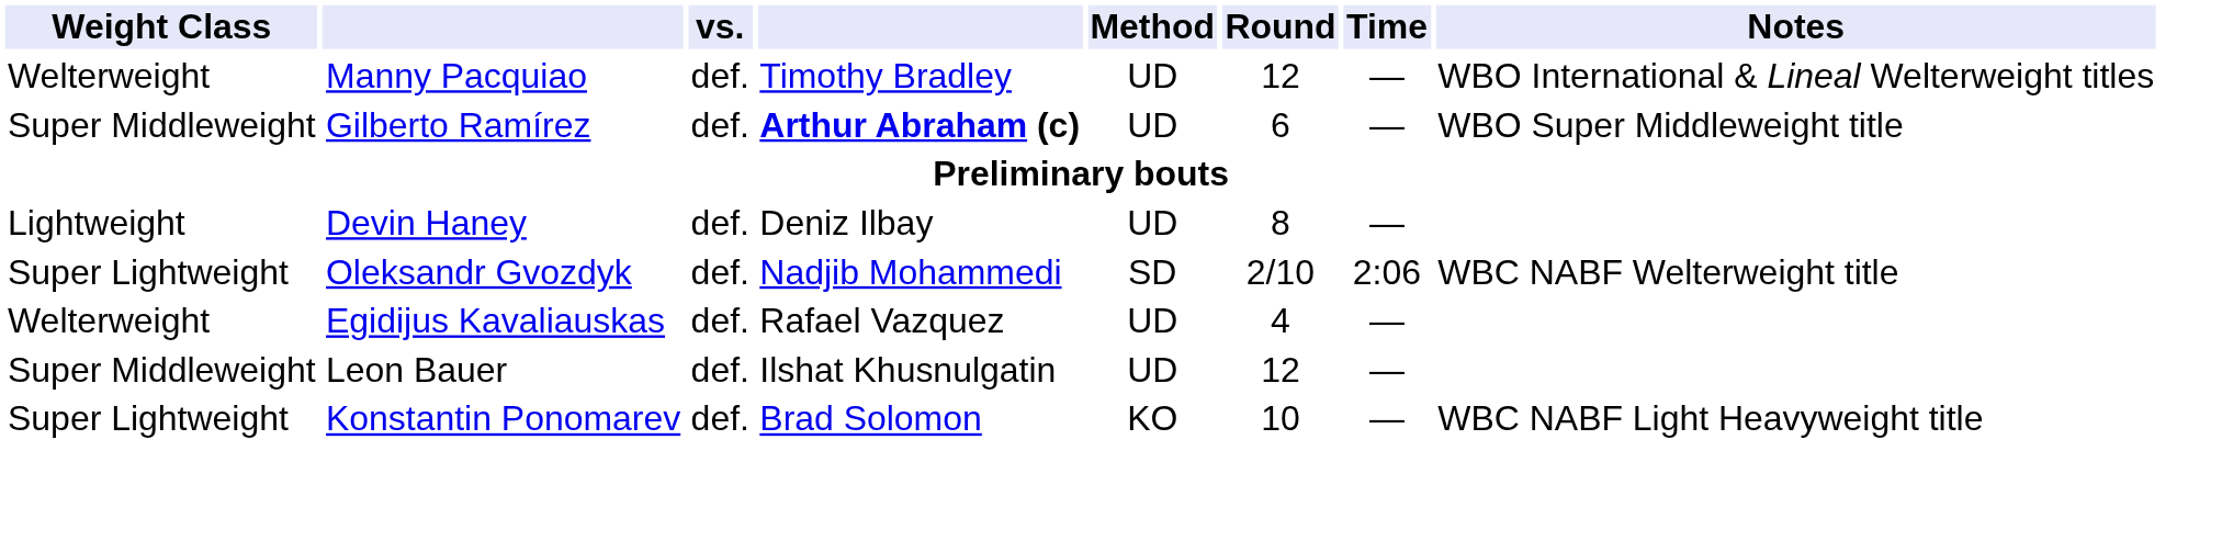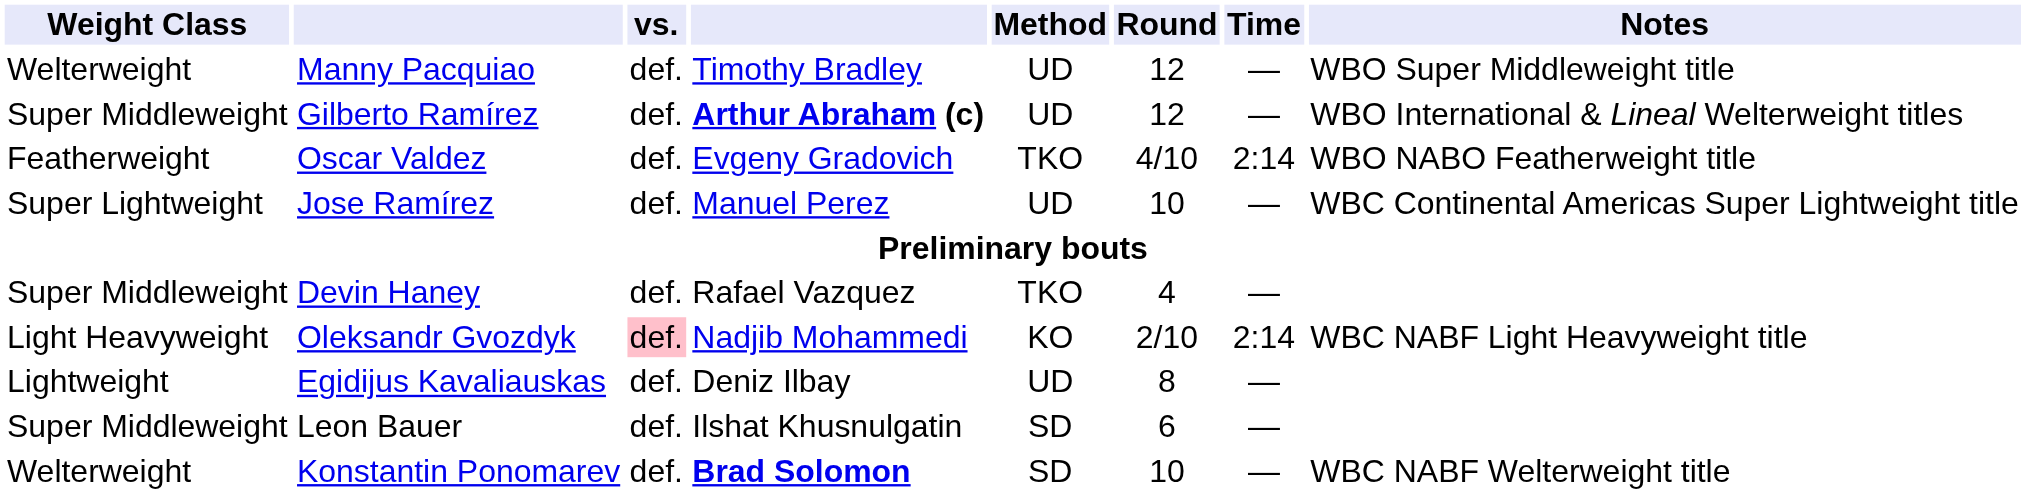 <table class="toccolours" style="font-size: 85%;">
 <tr>
 <th style="background:#e6e8fa; color:#000; text-align:center;">Weight Class</th>
 <th style="background:#e6e8fa; color:#000; text-align:center;"></th>
 <th style="background:#e6e8fa; color:#000; text-align:center;">vs.</th>
 <th style="background:#e6e8fa; color:#000; text-align:center;"></th>
 <th style="background:#e6e8fa; color:#000; text-align:center;">Method</th>
 <th style="background:#e6e8fa; color:#000; text-align:center;">Round</th>
 <th style="background:#e6e8fa; color:#000; text-align:center;">Time</th>
 <th style="background:#e6e8fa; color:#000; text-align:center;">Notes</th>
 </tr>
 <tr>
 <td>Welterweight</td>
 <td> <a href='#'>Manny Pacquiao</a></td>
 <td>def.</td>
 <td> <a href='#'>Timothy Bradley</a></td>
 <td align=center>UD</td>
 <td align=center>12</td>
 <td align=center>—</td>
-<td>WBO International & <em>Lineal</em> Welterweight titles</td>
+<td>WBO Super Middleweight title</td>
 <td></td>
 </tr>
 <tr>
 <td>Super Middleweight</td>
 <td> <a href='#'>Gilberto Ramírez</a></td>
 <td>def.</td>
 <td><strong> <a href='#'>Arthur Abraham</a> (c)</strong></td>
 <td align=center>UD</td>
-<td align=center>6</td>
+<td align=center>12</td>
 <td align=center>—</td>
-<td>WBO Super Middleweight title</td>
+<td>WBO International & <em>Lineal</em> Welterweight titles</td>
+<td></td>
+<td></td>
+</tr>
+<tr>
+<td>Featherweight</td>
+<td> <a href='#'>Oscar Valdez</a></td>
+<td>def.</td>
+<td> <a href='#'>Evgeny Gradovich</a></td>
+<td align=center>TKO</td>
+<td align=center>4/10</td>
+<td align=center>2:14</td>
+<td>WBO NABO Featherweight title</td>
+<td></td>
+<td></td>
+<td></td>
+</tr>
+<tr>
+<td>Super Lightweight</td>
+<td> <a href='#'>Jose Ramírez</a></td>
+<td>def.</td>
+<td> <a href='#'>Manuel Perez</a></td>
+<td align=center>UD</td>
+<td align=center>10</td>
+<td align=center>—</td>
+<td>WBC Continental Americas Super Lightweight title</td>
+<td></td>
 <td></td>
 <td></td>
 </tr>
 <tr>
 <th colspan=8>Preliminary bouts</th>
 </tr>
 <tr>
+<td>Super Middleweight</td>
+<td> <a href='#'>Devin Haney</a></td>
+<td>def.</td>
+<td> Rafael Vazquez</td>
+<td align=center>TKO</td>
+<td align=center>4</td>
+<td align=center>—</td>
+<td></td>
+</tr>
+<tr>
+<td>Light Heavyweight</td>
+<td> <a href='#'>Oleksandr Gvozdyk</a></td>
+<td style="background: pink;">def.</td>
+<td> <a href='#'>Nadjib Mohammedi</a></td>
+<td align=center>KO</td>
+<td align=center>2/10</td>
+<td align=center>2:14</td>
+<td>WBC NABF Light Heavyweight title</td>
+</tr>
+<tr>
 <td>Lightweight</td>
-<td> <a href='#'>Devin Haney</a></td>
+<td> <a href='#'>Egidijus Kavaliauskas</a></td>
 <td>def.</td>
 <td> Deniz Ilbay</td>
 <td align=center>UD</td>
 <td align=center>8</td>
 <td align=center>—</td>
 <td></td>
 </tr>
 <tr>
-<td>Super Lightweight</td>
-<td> <a href='#'>Oleksandr Gvozdyk</a></td>
+<td>Super Middleweight</td>
+<td> Leon Bauer</td>
 <td>def.</td>
-<td> <a href='#'>Nadjib Mohammedi</a></td>
+<td> Ilshat Khusnulgatin</td>
 <td align=center>SD</td>
-<td align=center>2/10</td>
-<td align=center>2:06</td>
-<td>WBC NABF Welterweight title</td>
-</tr>
-<tr>
-<td>Welterweight</td>
-<td> <a href='#'>Egidijus Kavaliauskas</a></td>
-<td>def.</td>
-<td> Rafael Vazquez</td>
-<td align=center>UD</td>
-<td align=center>4</td>
+<td align=center>6</td>
 <td align=center>—</td>
 <td></td>
 </tr>
 <tr>
-<td>Super Middleweight</td>
-<td> Leon Bauer</td>
-<td>def.</td>
-<td> Ilshat Khusnulgatin</td>
-<td align=center>UD</td>
-<td align=center>12</td>
-<td align=center>—</td>
-<td></td>
-</tr>
-<tr>
-<td>Super Lightweight</td>
+<td>Welterweight</td>
 <td> <a href='#'>Konstantin Ponomarev</a></td>
 <td>def.</td>
-<td> <a href='#'>Brad Solomon</a></td>
-<td align=center>KO</td>
+<td><strong> <a href='#'>Brad Solomon</a></strong></td>
+<td align=center>SD</td>
 <td align=center>10</td>
 <td align=center>—</td>
-<td>WBC NABF Light Heavyweight title</td>
+<td>WBC NABF Welterweight title</td>
 </tr>
 </table>
